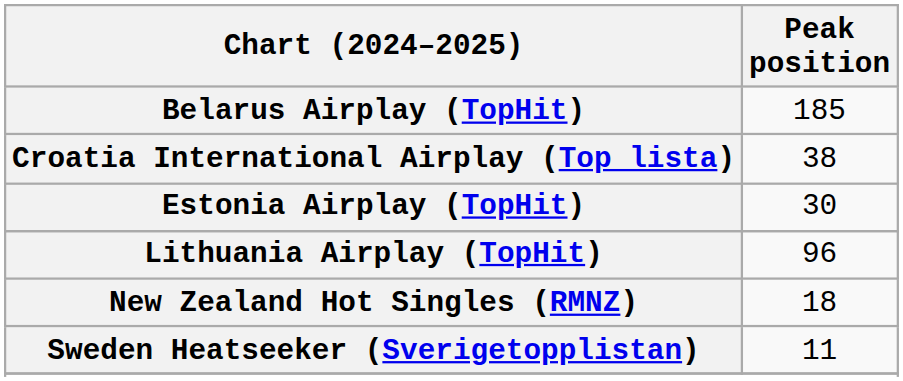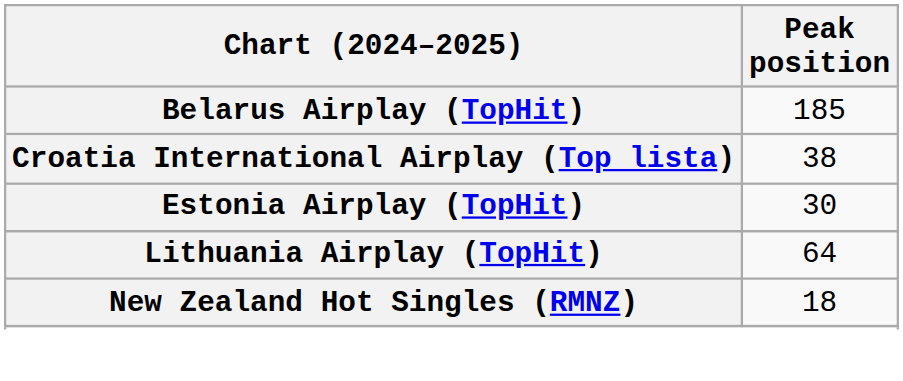 <table class="wikitable sortable plainrowheaders" style="text-align:center">
 <tr>
 <th scope="col">Chart (2024–2025)</th>
 <th scope="col">Peak<br>position</th>
 </tr>
 <tr>
 <th scope="row">Belarus Airplay (<a href='#'>TopHit</a>)</th>
 <td>185</td>
 </tr>
 <tr>
 <th scope="row">Croatia International Airplay (<a href='#'>Top lista</a>)</th>
 <td>38</td>
 </tr>
 <tr>
 <th scope="row">Estonia Airplay (<a href='#'>TopHit</a>)</th>
 <td>30</td>
 </tr>
 <tr>
 </tr>
 <tr>
 <th scope="row">Lithuania Airplay (<a href='#'>TopHit</a>)</th>
-<td>96</td>
+<td>64</td>
 </tr>
 <tr>
 <th scope="row">New Zealand Hot Singles (<a href='#'>RMNZ</a>)</th>
 <td>18</td>
 </tr>
 <tr>
-<th scope="row">Sweden Heatseeker (<a href='#'>Sverigetopplistan</a>)</th>
-<td>11</td>
-</tr>
-<tr>
 </tr>
 <tr>
 </tr>
 </table>
